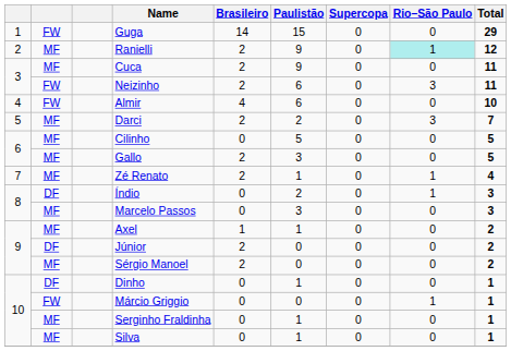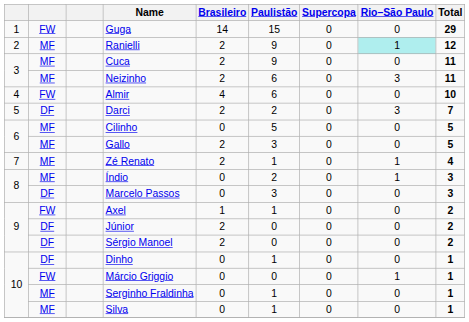 <table class="wikitable sortable" style="text-align:center;">
 <tr>
 <th width="30"></th>
 <th width="50"></th>
 <th width="50"></th>
 <th>Name</th>
 <th><a href='#'>Brasileiro</a></th>
 <th><a href='#'>Paulistão</a></th>
 <th><a href='#'>Supercopa</a></th>
 <th><a href='#'>Rio–São Paulo</a></th>
 <th>Total</th>
 </tr>
 <tr>
 <td rowspan=1>1</td>
 <td><a href='#'>FW</a></td>
 <td></td>
 <td align=left><a href='#'>Guga</a></td>
 <td>14</td>
 <td>15</td>
 <td>0</td>
 <td>0</td>
 <td><strong>29</strong></td>
 </tr>
 <tr>
 <td rowspan=1>2</td>
 <td><a href='#'>MF</a></td>
 <td></td>
 <td align=left><a href='#'>Ranielli</a></td>
 <td>2</td>
 <td>9</td>
 <td>0</td>
 <td style="background: paleturquoise;">1</td>
 <td><strong>12</strong></td>
 </tr>
 <tr>
 <td rowspan=2>3</td>
 <td><a href='#'>MF</a></td>
 <td></td>
 <td align=left><a href='#'>Cuca</a></td>
 <td>2</td>
 <td>9</td>
 <td>0</td>
 <td>0</td>
 <td><strong>11</strong></td>
 </tr>
 <tr>
-<td><a href='#'>FW</a></td>
+<td><a href='#'>MF</a></td>
 <td></td>
 <td align=left><a href='#'>Neizinho</a></td>
 <td>2</td>
 <td>6</td>
 <td>0</td>
 <td>3</td>
 <td><strong>11</strong></td>
 </tr>
 <tr>
 <td rowspan=1>4</td>
 <td><a href='#'>FW</a></td>
 <td></td>
 <td align=left><a href='#'>Almir</a></td>
 <td>4</td>
 <td>6</td>
 <td>0</td>
 <td>0</td>
 <td><strong>10</strong></td>
 </tr>
 <tr>
 <td rowspan=1>5</td>
-<td><a href='#'>MF</a></td>
+<td><a href='#'>DF</a></td>
 <td></td>
 <td align=left><a href='#'>Darci</a></td>
 <td>2</td>
 <td>2</td>
 <td>0</td>
 <td>3</td>
 <td><strong>7</strong></td>
 </tr>
 <tr>
 <td rowspan=2>6</td>
 <td><a href='#'>MF</a></td>
 <td></td>
 <td align=left><a href='#'>Cilinho</a></td>
 <td>0</td>
 <td>5</td>
 <td>0</td>
 <td>0</td>
 <td><strong>5</strong></td>
 </tr>
 <tr>
 <td><a href='#'>MF</a></td>
 <td></td>
 <td align=left><a href='#'>Gallo</a></td>
 <td>2</td>
 <td>3</td>
 <td>0</td>
 <td>0</td>
 <td><strong>5</strong></td>
 </tr>
 <tr>
 <td rowspan=1>7</td>
 <td><a href='#'>MF</a></td>
 <td></td>
 <td align=left><a href='#'>Zé Renato</a></td>
 <td>2</td>
 <td>1</td>
 <td>0</td>
 <td>1</td>
 <td><strong>4</strong></td>
 </tr>
 <tr>
 <td rowspan=2>8</td>
-<td><a href='#'>DF</a></td>
+<td><a href='#'>MF</a></td>
 <td></td>
 <td align=left><a href='#'>Índio</a></td>
 <td>0</td>
 <td>2</td>
 <td>0</td>
 <td>1</td>
 <td><strong>3</strong></td>
 </tr>
 <tr>
-<td><a href='#'>MF</a></td>
+<td><a href='#'>DF</a></td>
 <td></td>
 <td align=left><a href='#'>Marcelo Passos</a></td>
 <td>0</td>
 <td>3</td>
 <td>0</td>
 <td>0</td>
 <td><strong>3</strong></td>
 </tr>
 <tr>
 <td rowspan=3>9</td>
-<td><a href='#'>MF</a></td>
+<td><a href='#'>FW</a></td>
 <td></td>
 <td align=left><a href='#'>Axel</a></td>
 <td>1</td>
 <td>1</td>
 <td>0</td>
 <td>0</td>
 <td><strong>2</strong></td>
 </tr>
 <tr>
 <td><a href='#'>DF</a></td>
 <td></td>
 <td align=left><a href='#'>Júnior</a></td>
 <td>2</td>
 <td>0</td>
 <td>0</td>
 <td>0</td>
 <td><strong>2</strong></td>
 </tr>
 <tr>
-<td><a href='#'>MF</a></td>
+<td><a href='#'>DF</a></td>
 <td></td>
 <td align=left><a href='#'>Sérgio Manoel</a></td>
 <td>2</td>
 <td>0</td>
 <td>0</td>
 <td>0</td>
 <td><strong>2</strong></td>
 </tr>
 <tr>
 <td rowspan=4>10</td>
 <td><a href='#'>DF</a></td>
 <td></td>
 <td align=left><a href='#'>Dinho</a></td>
 <td>0</td>
 <td>1</td>
 <td>0</td>
 <td>0</td>
 <td><strong>1</strong></td>
 </tr>
 <tr>
 <td><a href='#'>FW</a></td>
 <td></td>
 <td align=left><a href='#'>Márcio Griggio</a></td>
 <td>0</td>
 <td>0</td>
 <td>0</td>
 <td>1</td>
 <td><strong>1</strong></td>
 </tr>
 <tr>
 <td><a href='#'>MF</a></td>
 <td></td>
 <td align=left><a href='#'>Serginho Fraldinha</a></td>
 <td>0</td>
 <td>1</td>
 <td>0</td>
 <td>0</td>
 <td><strong>1</strong></td>
 </tr>
 <tr>
 <td><a href='#'>MF</a></td>
 <td></td>
 <td align=left><a href='#'>Silva</a></td>
 <td>0</td>
 <td>1</td>
 <td>0</td>
 <td>0</td>
 <td><strong>1</strong></td>
 </tr>
 <tr>
 </tr>
 </table>
